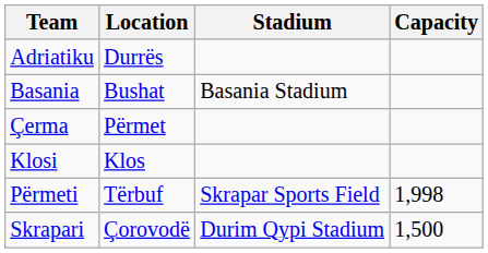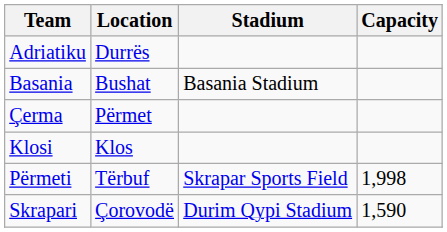 <table class="wikitable sortable">
 <tr>
 <th>Team</th>
 <th>Location</th>
 <th>Stadium</th>
 <th>Capacity</th>
 </tr>
 <tr>
 <td><a href='#'>Adriatiku</a></td>
 <td><a href='#'>Durrës</a></td>
 <td></td>
 <td></td>
 </tr>
 <tr>
 <td><a href='#'>Basania</a></td>
 <td><a href='#'>Bushat</a></td>
 <td>Basania Stadium</td>
 <td></td>
 </tr>
 <tr>
 <td><a href='#'>Çerma</a></td>
 <td><a href='#'>Përmet</a></td>
 <td></td>
 <td></td>
 </tr>
 <tr>
 <td><a href='#'>Klosi</a></td>
 <td><a href='#'>Klos</a></td>
 <td></td>
 <td></td>
 </tr>
 <tr>
 <td><a href='#'>Përmeti</a></td>
 <td><a href='#'>Tërbuf</a></td>
 <td><a href='#'>Skrapar Sports Field</a></td>
 <td>1,998</td>
 </tr>
 <tr>
 <td><a href='#'>Skrapari</a></td>
 <td><a href='#'>Çorovodë</a></td>
 <td><a href='#'>Durim Qypi Stadium</a></td>
-<td>1,500</td>
+<td>1,590</td>
 </tr>
 </table>
